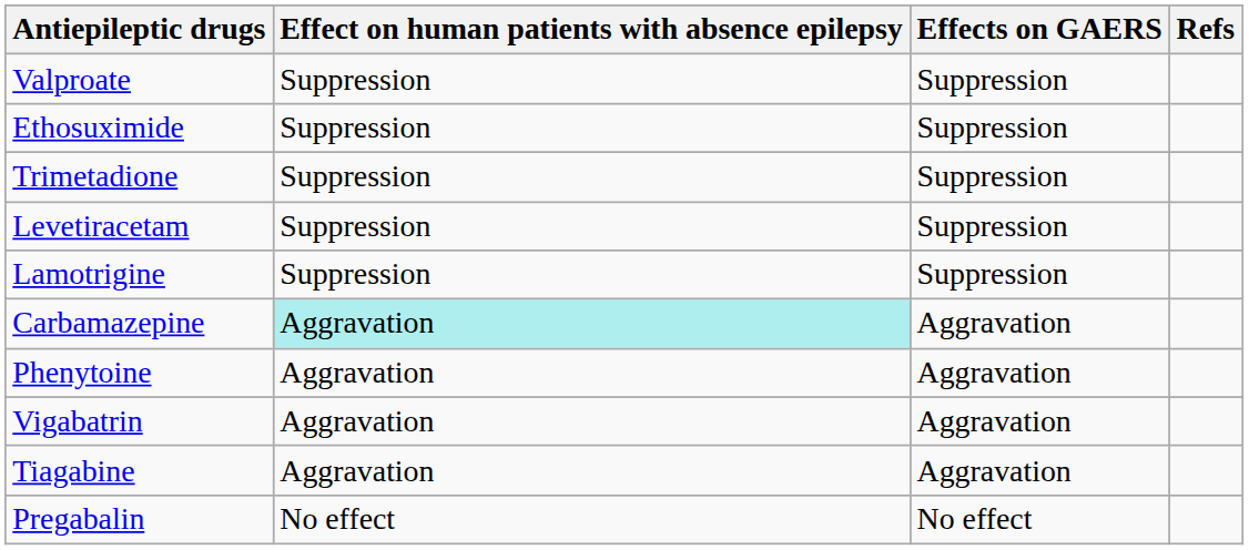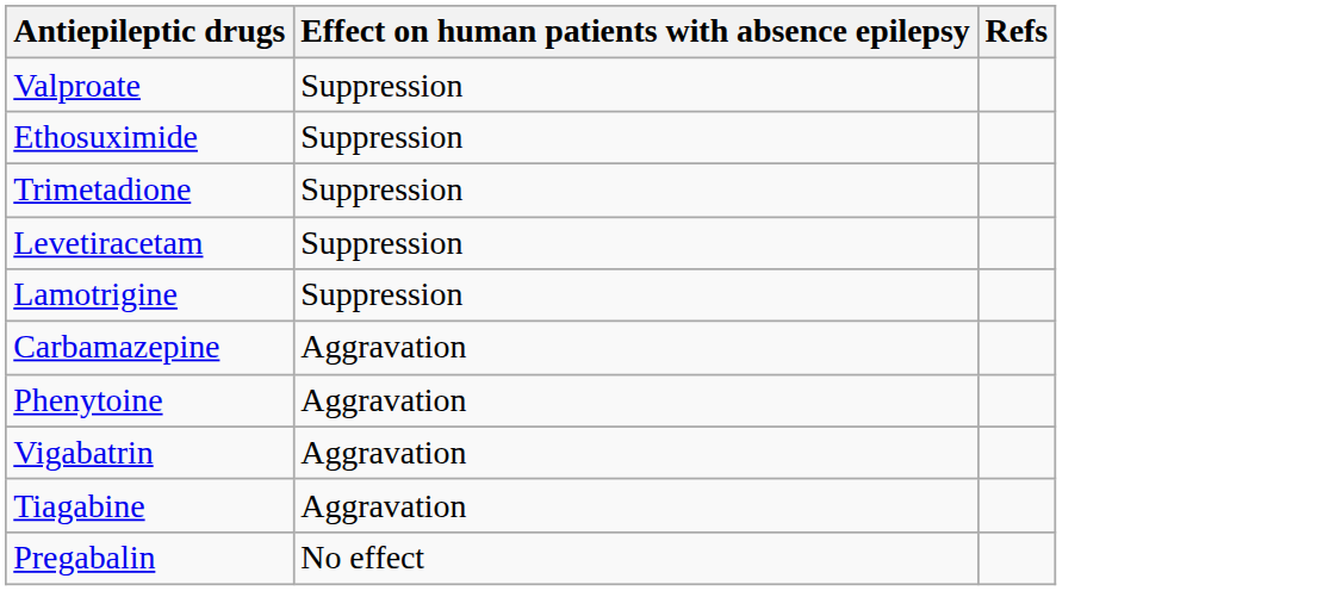 <table class="wikitable">
 <tr>
 <th>Antiepileptic drugs</th>
 <th>Effect on human patients with absence epilepsy</th>
-<th>Effects on GAERS</th>
 <th>Refs</th>
 </tr>
 <tr>
 <td><a href='#'>Valproate</a></td>
-<td>Suppression</td>
 <td>Suppression</td>
 <td></td>
 </tr>
 <tr>
 <td><a href='#'>Ethosuximide</a></td>
 <td>Suppression</td>
-<td>Suppression</td>
 <td></td>
 </tr>
 <tr>
 <td><a href='#'>Trimetadione</a></td>
-<td>Suppression</td>
 <td>Suppression</td>
 <td></td>
 </tr>
 <tr>
 <td><a href='#'>Levetiracetam</a></td>
 <td>Suppression</td>
-<td>Suppression</td>
 <td></td>
 </tr>
 <tr>
 <td><a href='#'>Lamotrigine</a></td>
 <td>Suppression</td>
-<td>Suppression</td>
 <td></td>
 </tr>
 <tr>
 <td><a href='#'>Carbamazepine</a></td>
-<td style="background: paleturquoise;">Aggravation</td>
 <td>Aggravation</td>
 <td></td>
 </tr>
 <tr>
 <td><a href='#'>Phenytoine</a></td>
 <td>Aggravation</td>
-<td>Aggravation</td>
 <td></td>
 </tr>
 <tr>
 <td><a href='#'>Vigabatrin</a></td>
-<td>Aggravation</td>
 <td>Aggravation</td>
 <td></td>
 </tr>
 <tr>
 <td><a href='#'>Tiagabine</a></td>
 <td>Aggravation</td>
-<td>Aggravation</td>
 <td></td>
 </tr>
 <tr>
 <td><a href='#'>Pregabalin</a></td>
 <td>No effect</td>
-<td>No effect</td>
 <td></td>
 </tr>
 </table>
